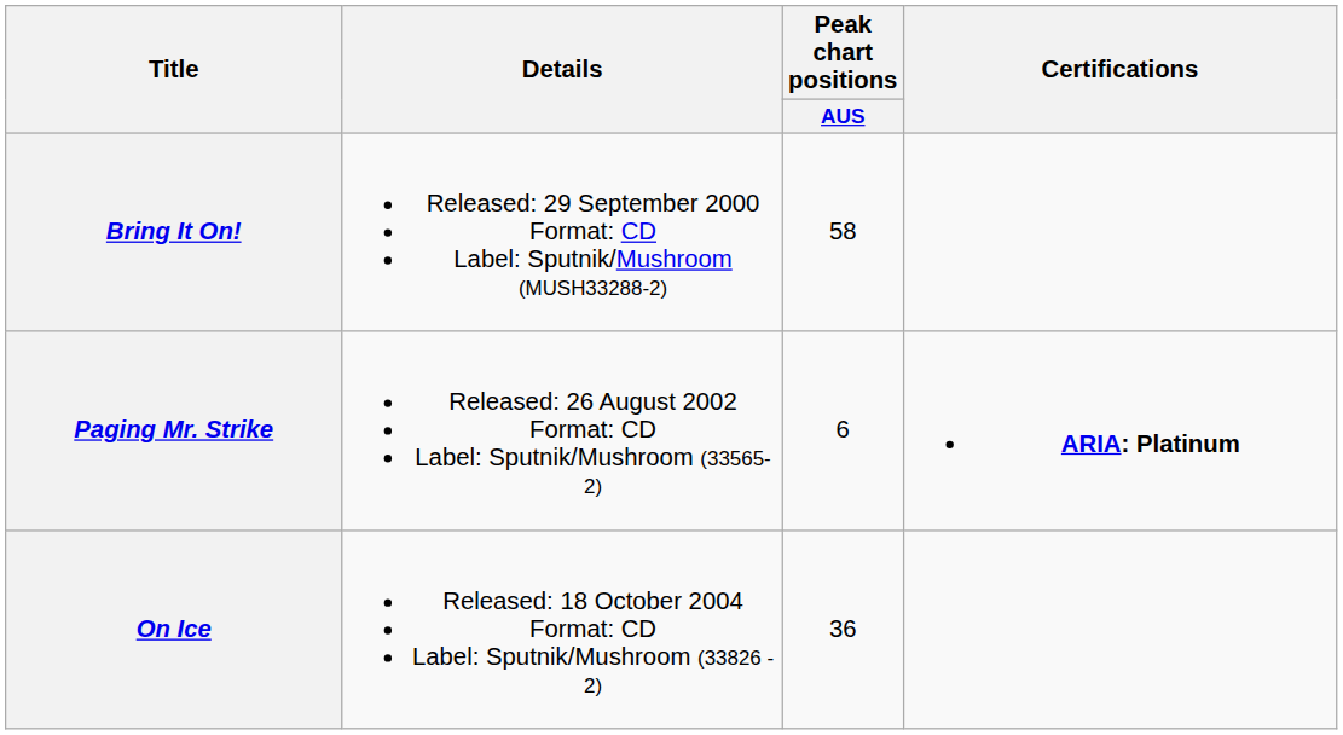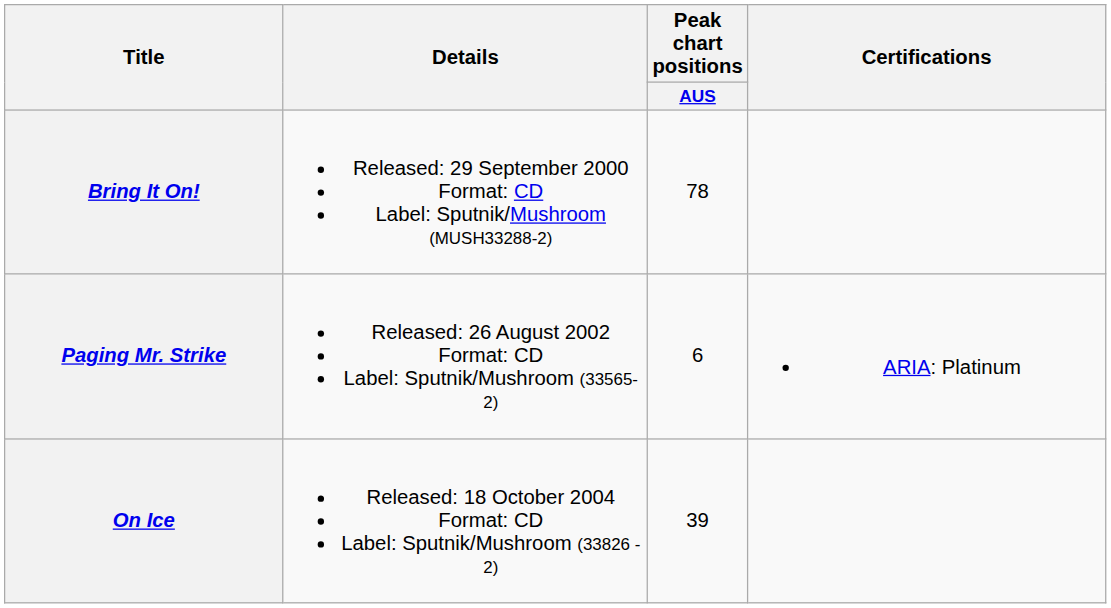 <table class="wikitable plainrowheaders" style="text-align:center;" border="1">
 <tr>
 <th scope="col" rowspan="2" style="width:14em;">Title</th>
 <th scope="col" rowspan="2" style="width:18em;">Details</th>
 <th scope="col" colspan="1">Peak chart positions</th>
 <th scope="col" rowspan="2" style="width:18em;">Certifications</th>
 </tr>
 <tr>
 <th scope="col" style="width:3em;font-size:85%;"><a href='#'>AUS</a><br></th>
 </tr>
 <tr>
 <th scope="row"><em><a href='#'>Bring It On!</a></em></th>
 <td><br><ul><li>Released: 29 September 2000</li><li>Format: <a href='#'>CD</a></li><li>Label: Sputnik/<a href='#'>Mushroom</a> <small>(MUSH33288-2)</small></li></ul></td>
-<td>58</td>
+<td>78</td>
 <td></td>
 </tr>
 <tr>
 <th scope="row"><em><a href='#'>Paging Mr. Strike</a></em></th>
 <td><br><ul><li>Released: 26 August 2002</li><li>Format: CD</li><li>Label: Sputnik/Mushroom <small>(33565-2)</small></li></ul></td>
 <td>6</td>
-<td><strong><br><ul><li><a href='#'>ARIA</a>: Platinum</li></ul></strong></td>
+<td><br><ul><li><a href='#'>ARIA</a>: Platinum</li></ul></td>
 </tr>
 <tr>
 <th scope="row"><em><a href='#'>On Ice</a></em></th>
 <td><br><ul><li>Released: 18 October 2004</li><li>Format: CD</li><li>Label: Sputnik/Mushroom <small>(33826 - 2)</small></li></ul></td>
-<td>36</td>
+<td>39</td>
 <td></td>
 </tr>
 </table>
